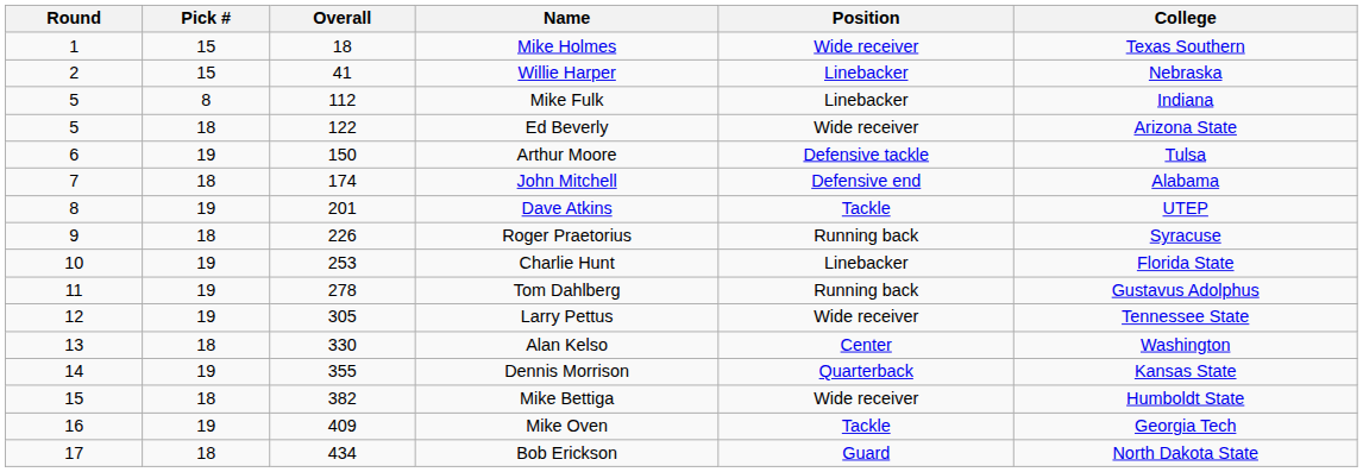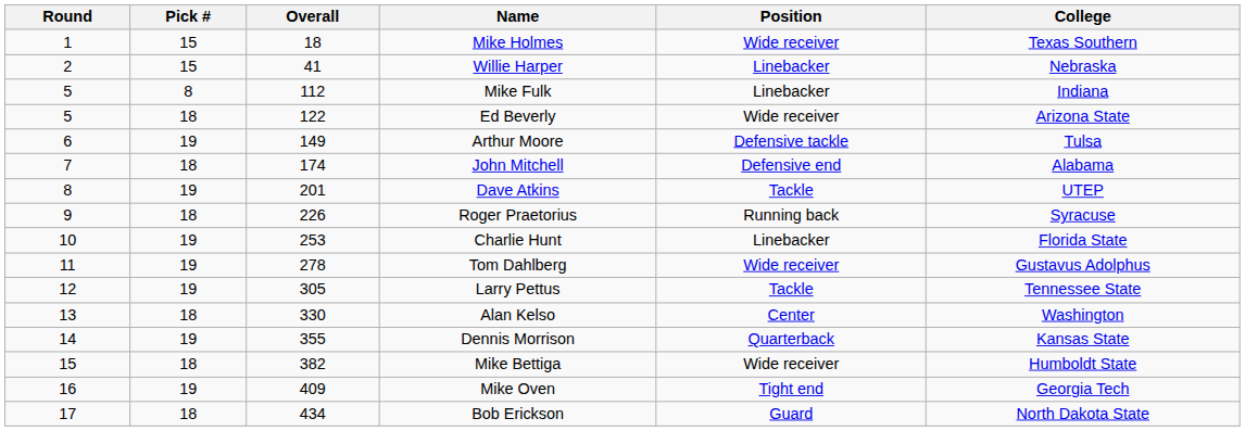 <table class="wikitable sortable sortable" style="width: 100%; text-align:center">
 <tr>
 <th>Round</th>
 <th>Pick #</th>
 <th>Overall</th>
 <th>Name</th>
 <th>Position</th>
 <th>College</th>
 </tr>
 <tr>
 <td>1</td>
 <td>15</td>
 <td>18</td>
 <td><a href='#'>Mike Holmes</a></td>
 <td><a href='#'>Wide receiver</a></td>
 <td><a href='#'>Texas Southern</a></td>
 </tr>
 <tr>
 <td>2</td>
 <td>15</td>
 <td>41</td>
 <td><a href='#'>Willie Harper</a></td>
 <td><a href='#'>Linebacker</a></td>
 <td><a href='#'>Nebraska</a></td>
 </tr>
 <tr>
 <td>5</td>
 <td>8</td>
 <td>112</td>
 <td>Mike Fulk</td>
 <td>Linebacker</td>
 <td><a href='#'>Indiana</a></td>
 </tr>
 <tr>
 <td>5</td>
 <td>18</td>
 <td>122</td>
 <td>Ed Beverly</td>
 <td>Wide receiver</td>
 <td><a href='#'>Arizona State</a></td>
 </tr>
 <tr>
 <td>6</td>
 <td>19</td>
-<td>150</td>
+<td>149</td>
 <td>Arthur Moore</td>
 <td><a href='#'>Defensive tackle</a></td>
 <td><a href='#'>Tulsa</a></td>
 </tr>
 <tr>
 <td>7</td>
 <td>18</td>
 <td>174</td>
 <td><a href='#'>John Mitchell</a></td>
 <td><a href='#'>Defensive end</a></td>
 <td><a href='#'>Alabama</a></td>
 </tr>
 <tr>
 <td>8</td>
 <td>19</td>
 <td>201</td>
 <td><a href='#'>Dave Atkins</a></td>
 <td><a href='#'>Tackle</a></td>
 <td><a href='#'>UTEP</a></td>
 </tr>
 <tr>
 <td>9</td>
 <td>18</td>
 <td>226</td>
 <td>Roger Praetorius</td>
 <td>Running back</td>
 <td><a href='#'>Syracuse</a></td>
 </tr>
 <tr>
 <td>10</td>
 <td>19</td>
 <td>253</td>
 <td>Charlie Hunt</td>
 <td>Linebacker</td>
 <td><a href='#'>Florida State</a></td>
 </tr>
 <tr>
 <td>11</td>
 <td>19</td>
 <td>278</td>
 <td>Tom Dahlberg</td>
-<td>Running back</td>
+<td><a href='#'>Wide receiver</a></td>
 <td><a href='#'>Gustavus Adolphus</a></td>
 </tr>
 <tr>
 <td>12</td>
 <td>19</td>
 <td>305</td>
 <td>Larry Pettus</td>
-<td>Wide receiver</td>
+<td><a href='#'>Tackle</a></td>
 <td><a href='#'>Tennessee State</a></td>
 </tr>
 <tr>
 <td>13</td>
 <td>18</td>
 <td>330</td>
 <td>Alan Kelso</td>
 <td><a href='#'>Center</a></td>
 <td><a href='#'>Washington</a></td>
 </tr>
 <tr>
 <td>14</td>
 <td>19</td>
 <td>355</td>
 <td>Dennis Morrison</td>
 <td><a href='#'>Quarterback</a></td>
 <td><a href='#'>Kansas State</a></td>
 </tr>
 <tr>
 <td>15</td>
 <td>18</td>
 <td>382</td>
 <td>Mike Bettiga</td>
 <td>Wide receiver</td>
 <td><a href='#'>Humboldt State</a></td>
 </tr>
 <tr>
 <td>16</td>
 <td>19</td>
 <td>409</td>
 <td>Mike Oven</td>
-<td><a href='#'>Tackle</a></td>
+<td><a href='#'>Tight end</a></td>
 <td><a href='#'>Georgia Tech</a></td>
 </tr>
 <tr>
 <td>17</td>
 <td>18</td>
 <td>434</td>
 <td>Bob Erickson</td>
 <td><a href='#'>Guard</a></td>
 <td><a href='#'>North Dakota State</a></td>
 </tr>
 </table>
